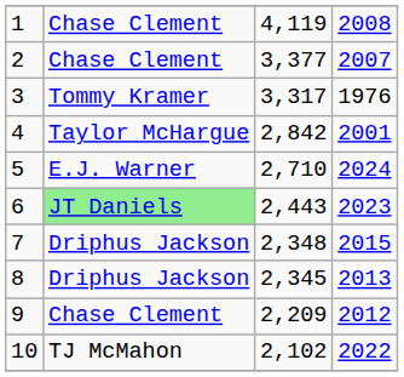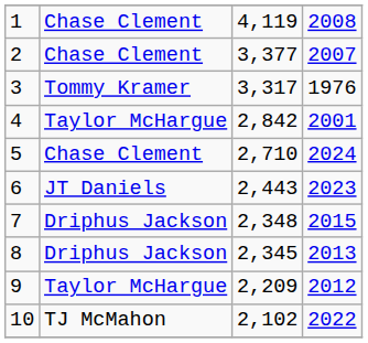 <table class="wikitable">
 <tr>
 </tr>
 <tr>
 <td>1</td>
 <td><a href='#'>Chase Clement</a></td>
 <td>4,119</td>
 <td><a href='#'>2008</a></td>
 </tr>
 <tr>
 <td>2</td>
 <td><a href='#'>Chase Clement</a></td>
 <td>3,377</td>
 <td><a href='#'>2007</a></td>
 </tr>
 <tr>
 <td>3</td>
 <td><a href='#'>Tommy Kramer</a></td>
 <td>3,317</td>
 <td>1976</td>
 </tr>
 <tr>
 <td>4</td>
 <td><a href='#'>Taylor McHargue</a></td>
 <td>2,842</td>
 <td><a href='#'>2001</a></td>
 </tr>
 <tr>
 <td>5</td>
-<td><a href='#'>E.J. Warner</a></td>
+<td><a href='#'>Chase Clement</a></td>
 <td>2,710</td>
 <td><a href='#'>2024</a></td>
 </tr>
 <tr>
 <td>6</td>
-<td style="background: lightgreen;"><a href='#'>JT Daniels</a></td>
+<td><a href='#'>JT Daniels</a></td>
 <td>2,443</td>
 <td><a href='#'>2023</a></td>
 </tr>
 <tr>
 <td>7</td>
 <td><a href='#'>Driphus Jackson</a></td>
 <td>2,348</td>
 <td><a href='#'>2015</a></td>
 </tr>
 <tr>
 <td>8</td>
 <td><a href='#'>Driphus Jackson</a></td>
 <td>2,345</td>
 <td><a href='#'>2013</a></td>
 </tr>
 <tr>
 <td>9</td>
-<td><a href='#'>Chase Clement</a></td>
+<td><a href='#'>Taylor McHargue</a></td>
 <td>2,209</td>
 <td><a href='#'>2012</a></td>
 </tr>
 <tr>
 <td>10</td>
 <td>TJ McMahon</td>
 <td>2,102</td>
 <td><a href='#'>2022</a></td>
 </tr>
 <tr>
 </tr>
 </table>
